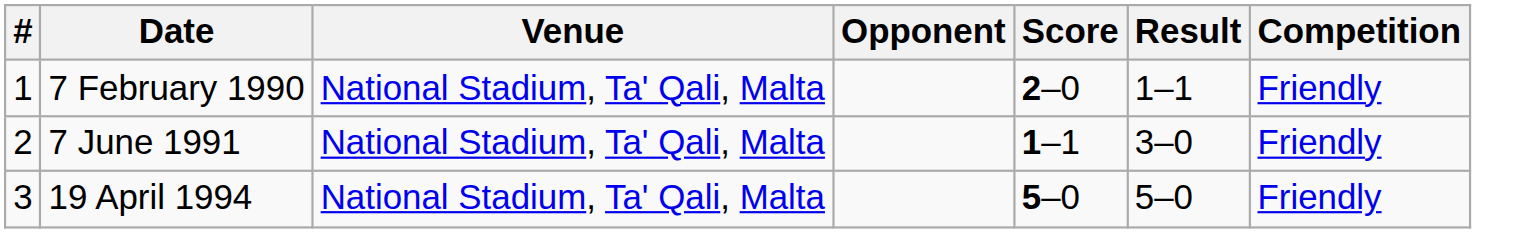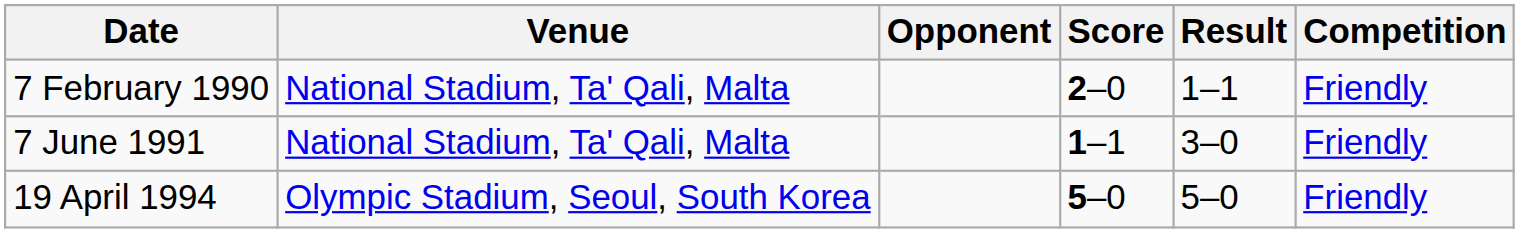 <table class="wikitable">
 <tr>
-<th>#</th>
 <th>Date</th>
 <th>Venue</th>
 <th>Opponent</th>
 <th>Score</th>
 <th>Result</th>
 <th>Competition</th>
 </tr>
 <tr>
-<td>1</td>
 <td>7 February 1990</td>
 <td><a href='#'>National Stadium</a>, <a href='#'>Ta' Qali</a>, <a href='#'>Malta</a></td>
 <td></td>
 <td><strong>2</strong>–0</td>
 <td>1–1</td>
 <td><a href='#'>Friendly</a></td>
 </tr>
 <tr>
-<td>2</td>
 <td>7 June 1991</td>
 <td><a href='#'>National Stadium</a>, <a href='#'>Ta' Qali</a>, <a href='#'>Malta</a></td>
 <td></td>
 <td><strong>1</strong>–1</td>
 <td>3–0</td>
 <td><a href='#'>Friendly</a></td>
 </tr>
 <tr>
-<td>3</td>
 <td>19 April 1994</td>
-<td><a href='#'>National Stadium</a>, <a href='#'>Ta' Qali</a>, <a href='#'>Malta</a></td>
+<td><a href='#'>Olympic Stadium</a>, <a href='#'>Seoul</a>, <a href='#'>South Korea</a></td>
 <td></td>
 <td><strong>5</strong>–0</td>
 <td>5–0</td>
 <td><a href='#'>Friendly</a></td>
 </tr>
 </table>
